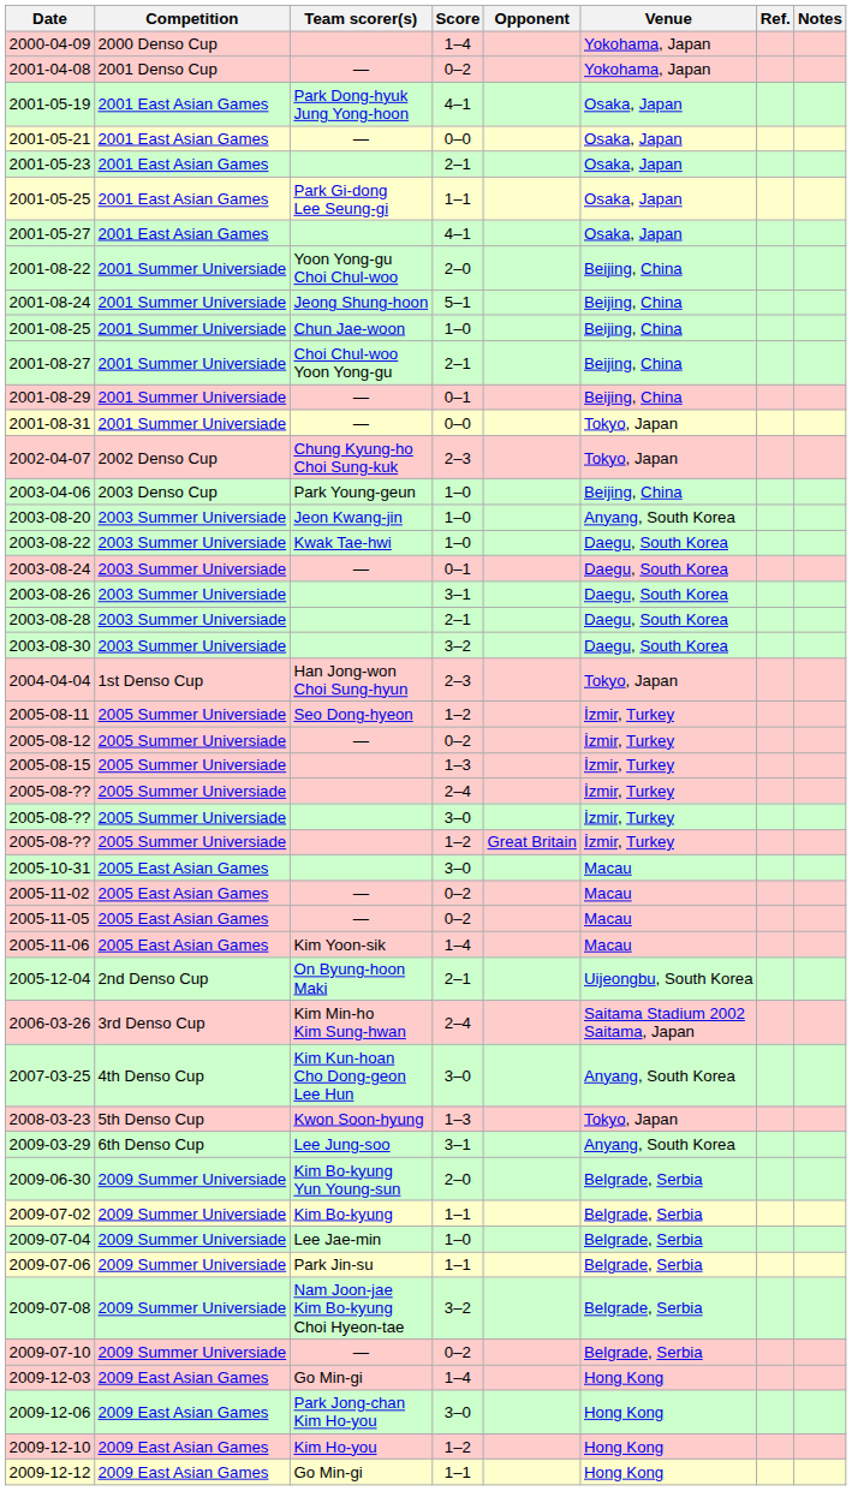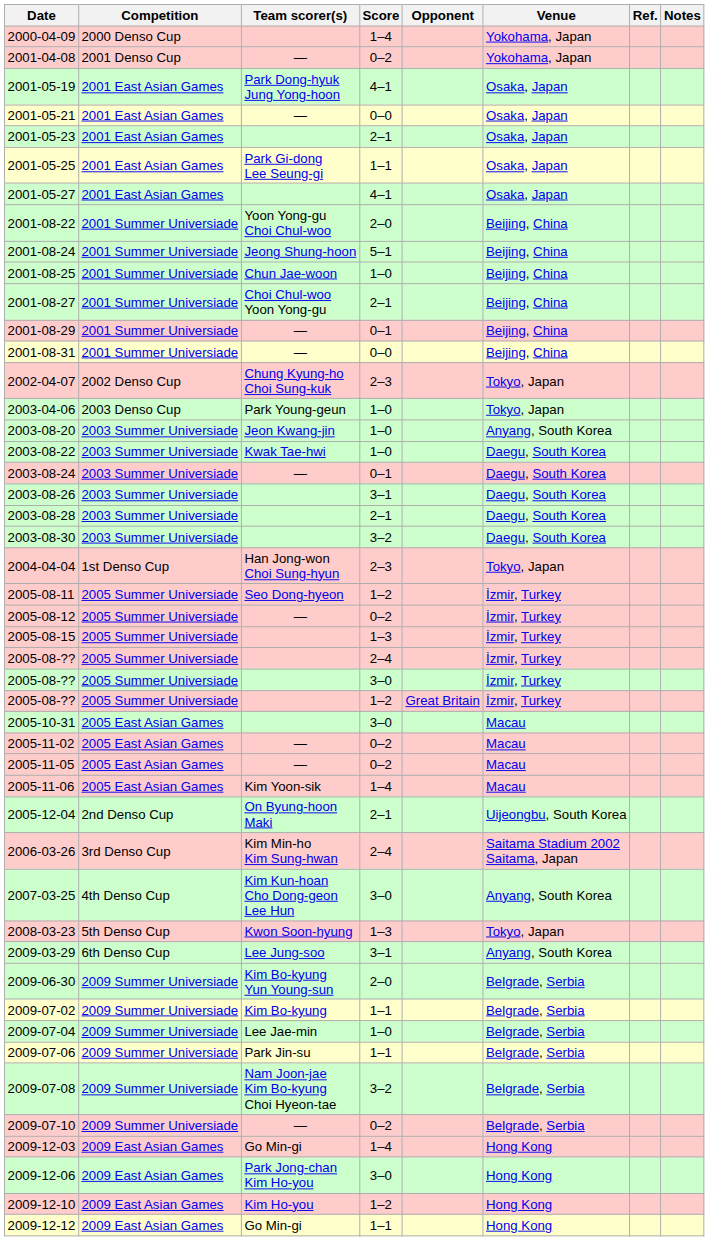 <table class="wikitable" style="font-size:88%;">
 <tr>
 <th>Date</th>
 <th>Competition</th>
 <th>Team scorer(s)</th>
 <th>Score</th>
 <th>Opponent</th>
 <th>Venue</th>
 <th>Ref.</th>
 <th>Notes</th>
 </tr>
 <tr bgcolor="#ffcccc">
 <td>2000-04-09</td>
 <td>2000 Denso Cup</td>
 <td></td>
 <td align="center">1–4</td>
 <td></td>
 <td><a href='#'>Yokohama</a>, Japan</td>
 <td></td>
 <td></td>
 </tr>
 <tr bgcolor="#ffcccc">
 <td>2001-04-08</td>
 <td>2001 Denso Cup</td>
 <td align="center">—</td>
 <td align="center">0–2</td>
 <td></td>
 <td><a href='#'>Yokohama</a>, Japan</td>
 <td></td>
 <td></td>
 </tr>
 <tr bgcolor="#ccffcc">
 <td>2001-05-19</td>
 <td><a href='#'>2001 East Asian Games</a></td>
 <td><a href='#'>Park Dong-hyuk</a> <br><a href='#'>Jung Yong-hoon</a> </td>
 <td style="text-align:center;">4–1</td>
 <td></td>
 <td><a href='#'>Osaka</a>, <a href='#'>Japan</a></td>
 <td></td>
 <td></td>
 </tr>
 <tr bgcolor="#ffffcc">
 <td>2001-05-21</td>
 <td><a href='#'>2001 East Asian Games</a></td>
 <td align="center">—</td>
 <td style="text-align:center;">0–0</td>
 <td></td>
 <td><a href='#'>Osaka</a>, <a href='#'>Japan</a></td>
 <td></td>
 <td></td>
 </tr>
 <tr bgcolor="#ccffcc">
 <td>2001-05-23</td>
 <td><a href='#'>2001 East Asian Games</a></td>
 <td></td>
 <td style="text-align:center;">2–1</td>
 <td></td>
 <td><a href='#'>Osaka</a>, <a href='#'>Japan</a></td>
 <td></td>
 <td></td>
 </tr>
 <tr bgcolor="#ffffcc">
 <td>2001-05-25</td>
 <td><a href='#'>2001 East Asian Games</a></td>
 <td><a href='#'>Park Gi-dong</a> <br><a href='#'>Lee Seung-gi</a> </td>
 <td style="text-align:center;">1–1 <br></td>
 <td></td>
 <td><a href='#'>Osaka</a>, <a href='#'>Japan</a></td>
 <td></td>
 <td></td>
 </tr>
 <tr bgcolor="#ccffcc">
 <td>2001-05-27</td>
 <td><a href='#'>2001 East Asian Games</a></td>
 <td></td>
 <td style="text-align:center;">4–1</td>
 <td></td>
 <td><a href='#'>Osaka</a>, <a href='#'>Japan</a></td>
 <td></td>
 <td></td>
 </tr>
 <tr bgcolor="#ccffcc">
 <td>2001-08-22</td>
 <td><a href='#'>2001 Summer Universiade</a></td>
 <td>Yoon Yong-gu <br><a href='#'>Choi Chul-woo</a> </td>
 <td align="center">2–0</td>
 <td></td>
 <td><a href='#'>Beijing</a>, <a href='#'>China</a></td>
 <td></td>
 <td></td>
 </tr>
 <tr bgcolor="#ccffcc">
 <td>2001-08-24</td>
 <td><a href='#'>2001 Summer Universiade</a></td>
 <td><a href='#'>Jeong Shung-hoon</a> </td>
 <td align="center">5–1</td>
 <td></td>
 <td><a href='#'>Beijing</a>, <a href='#'>China</a></td>
 <td></td>
 <td></td>
 </tr>
 <tr bgcolor="#ccffcc">
 <td>2001-08-25</td>
 <td><a href='#'>2001 Summer Universiade</a></td>
 <td><a href='#'>Chun Jae-woon</a> </td>
 <td align="center">1–0</td>
 <td></td>
 <td><a href='#'>Beijing</a>, <a href='#'>China</a></td>
 <td></td>
 <td></td>
 </tr>
 <tr bgcolor="#ccffcc">
 <td>2001-08-27</td>
 <td><a href='#'>2001 Summer Universiade</a></td>
 <td><a href='#'>Choi Chul-woo</a> <br>Yoon Yong-gu </td>
 <td align="center">2–1</td>
 <td></td>
 <td><a href='#'>Beijing</a>, <a href='#'>China</a></td>
 <td></td>
 <td></td>
 </tr>
 <tr bgcolor="#ffcccc">
 <td>2001-08-29</td>
 <td><a href='#'>2001 Summer Universiade</a></td>
 <td align="center">—</td>
 <td align="center">0–1</td>
 <td></td>
 <td><a href='#'>Beijing</a>, <a href='#'>China</a></td>
 <td></td>
 <td></td>
 </tr>
 <tr bgcolor="#ffffcc">
 <td>2001-08-31</td>
 <td><a href='#'>2001 Summer Universiade</a></td>
 <td align="center">—</td>
 <td align="center">0–0<br></td>
 <td></td>
-<td><a href='#'>Tokyo</a>, Japan</td>
+<td><a href='#'>Beijing</a>, <a href='#'>China</a></td>
 <td></td>
 <td></td>
 </tr>
 <tr bgcolor="#ffcccc">
 <td>2002-04-07</td>
 <td>2002 Denso Cup</td>
 <td><a href='#'>Chung Kyung-ho</a> <br><a href='#'>Choi Sung-kuk</a> </td>
 <td align="center">2–3</td>
 <td></td>
 <td><a href='#'>Tokyo</a>, Japan</td>
 <td></td>
 <td></td>
 </tr>
 <tr bgcolor="#ccffcc">
 <td>2003-04-06</td>
 <td>2003 Denso Cup</td>
 <td>Park Young-geun </td>
 <td align="center">1–0</td>
 <td></td>
-<td><a href='#'>Beijing</a>, <a href='#'>China</a></td>
+<td><a href='#'>Tokyo</a>, Japan</td>
 <td></td>
 <td></td>
 </tr>
 <tr bgcolor="#ccffcc">
 <td>2003-08-20</td>
 <td><a href='#'>2003 Summer Universiade</a></td>
 <td><a href='#'>Jeon Kwang-jin</a> </td>
 <td align="center">1–0</td>
 <td></td>
 <td><a href='#'>Anyang</a>, South Korea</td>
 <td></td>
 <td></td>
 </tr>
 <tr bgcolor="#ccffcc">
 <td>2003-08-22</td>
 <td><a href='#'>2003 Summer Universiade</a></td>
 <td><a href='#'>Kwak Tae-hwi</a> </td>
 <td align="center">1–0</td>
 <td></td>
 <td><a href='#'>Daegu</a>, <a href='#'>South Korea</a></td>
 <td></td>
 <td></td>
 </tr>
 <tr bgcolor="#ffcccc">
 <td>2003-08-24</td>
 <td><a href='#'>2003 Summer Universiade</a></td>
 <td align="center">—</td>
 <td align="center">0–1</td>
 <td></td>
 <td><a href='#'>Daegu</a>, <a href='#'>South Korea</a></td>
 <td></td>
 <td></td>
 </tr>
 <tr bgcolor="#ccffcc">
 <td>2003-08-26</td>
 <td><a href='#'>2003 Summer Universiade</a></td>
 <td></td>
 <td align="center">3–1</td>
 <td></td>
 <td><a href='#'>Daegu</a>, <a href='#'>South Korea</a></td>
 <td></td>
 <td></td>
 </tr>
 <tr bgcolor="#ccffcc">
 <td>2003-08-28</td>
 <td><a href='#'>2003 Summer Universiade</a></td>
 <td></td>
 <td align="center">2–1</td>
 <td></td>
 <td><a href='#'>Daegu</a>, <a href='#'>South Korea</a></td>
 <td></td>
 <td></td>
 </tr>
 <tr bgcolor="#ccffcc">
 <td>2003-08-30</td>
 <td><a href='#'>2003 Summer Universiade</a></td>
 <td></td>
 <td align="center">3–2</td>
 <td></td>
 <td><a href='#'>Daegu</a>, <a href='#'>South Korea</a></td>
 <td></td>
 <td></td>
 </tr>
 <tr bgcolor="#ffcccc">
 <td>2004-04-04</td>
 <td>1st Denso Cup</td>
 <td>Han Jong-won <br><a href='#'>Choi Sung-hyun</a> </td>
 <td align="center">2–3</td>
 <td></td>
 <td><a href='#'>Tokyo</a>, Japan</td>
 <td></td>
 <td></td>
 </tr>
 <tr bgcolor="#ffcccc">
 <td>2005-08-11</td>
 <td><a href='#'>2005 Summer Universiade</a></td>
 <td><a href='#'>Seo Dong-hyeon</a> </td>
 <td align="center">1–2</td>
 <td></td>
 <td><a href='#'>İzmir</a>, <a href='#'>Turkey</a></td>
 <td></td>
 <td></td>
 </tr>
 <tr bgcolor="#ffcccc">
 <td>2005-08-12</td>
 <td><a href='#'>2005 Summer Universiade</a></td>
 <td align="center">—</td>
 <td align="center">0–2</td>
 <td></td>
 <td><a href='#'>İzmir</a>, <a href='#'>Turkey</a></td>
 <td></td>
 <td></td>
 </tr>
 <tr bgcolor="#ffcccc">
 <td>2005-08-15</td>
 <td><a href='#'>2005 Summer Universiade</a></td>
 <td></td>
 <td align="center">1–3</td>
 <td></td>
 <td><a href='#'>İzmir</a>, <a href='#'>Turkey</a></td>
 <td></td>
 <td></td>
 </tr>
 <tr bgcolor="#ffcccc">
 <td>2005-08-??</td>
 <td><a href='#'>2005 Summer Universiade</a></td>
 <td></td>
 <td align="center">2–4</td>
 <td></td>
 <td><a href='#'>İzmir</a>, <a href='#'>Turkey</a></td>
 <td></td>
 <td></td>
 </tr>
 <tr bgcolor="#ccffcc">
 <td>2005-08-??</td>
 <td><a href='#'>2005 Summer Universiade</a></td>
 <td></td>
 <td align="center">3–0</td>
 <td></td>
 <td><a href='#'>İzmir</a>, <a href='#'>Turkey</a></td>
 <td></td>
 <td></td>
 </tr>
 <tr bgcolor="#ffcccc">
 <td>2005-08-??</td>
 <td><a href='#'>2005 Summer Universiade</a></td>
 <td></td>
 <td align="center">1–2</td>
 <td> <a href='#'>Great Britain</a></td>
 <td><a href='#'>İzmir</a>, <a href='#'>Turkey</a></td>
 <td></td>
 <td></td>
 </tr>
 <tr bgcolor="#ccffcc">
 <td>2005-10-31</td>
 <td><a href='#'>2005 East Asian Games</a></td>
 <td></td>
 <td style="text-align:center;">3–0</td>
 <td></td>
 <td><a href='#'>Macau</a></td>
 <td></td>
 <td></td>
 </tr>
 <tr bgcolor="#ffcccc">
 <td>2005-11-02</td>
 <td><a href='#'>2005 East Asian Games</a></td>
 <td align="center">—</td>
 <td style="text-align:center;">0–2</td>
 <td></td>
 <td><a href='#'>Macau</a></td>
 <td></td>
 <td></td>
 </tr>
 <tr bgcolor="#ffcccc">
 <td>2005-11-05</td>
 <td><a href='#'>2005 East Asian Games</a></td>
 <td align="center">—</td>
 <td style="text-align:center;">0–2</td>
 <td></td>
 <td><a href='#'>Macau</a></td>
 <td></td>
 <td></td>
 </tr>
 <tr bgcolor="#ffcccc">
 <td>2005-11-06</td>
 <td><a href='#'>2005 East Asian Games</a></td>
 <td>Kim Yoon-sik </td>
 <td style="text-align:center;">1–4</td>
 <td></td>
 <td><a href='#'>Macau</a></td>
 <td></td>
 <td></td>
 </tr>
 <tr bgcolor="#ccffcc">
 <td>2005-12-04</td>
 <td>2nd Denso Cup</td>
 <td><a href='#'>On Byung-hoon</a> <br><a href='#'>Maki</a> </td>
 <td align="center">2–1</td>
 <td></td>
 <td><a href='#'>Uijeongbu</a>, South Korea</td>
 <td></td>
 <td></td>
 </tr>
 <tr bgcolor="#ffcccc">
 <td>2006-03-26</td>
 <td>3rd Denso Cup</td>
 <td>Kim Min-ho <br><a href='#'>Kim Sung-hwan</a> </td>
 <td align="center">2–4 </td>
 <td></td>
 <td><a href='#'>Saitama Stadium 2002</a><br><a href='#'>Saitama</a>, Japan</td>
 <td></td>
 <td></td>
 </tr>
 <tr bgcolor="#ccffcc">
 <td>2007-03-25</td>
 <td>4th Denso Cup</td>
 <td><a href='#'>Kim Kun-hoan</a> <br><a href='#'>Cho Dong-geon</a> <br><a href='#'>Lee Hun</a> </td>
 <td align="center">3–0</td>
 <td></td>
 <td><a href='#'>Anyang</a>, South Korea</td>
 <td></td>
 <td></td>
 </tr>
 <tr bgcolor="#ffcccc">
 <td>2008-03-23</td>
 <td>5th Denso Cup</td>
 <td><a href='#'>Kwon Soon-hyung</a> </td>
 <td align="center">1–3</td>
 <td></td>
 <td><a href='#'>Tokyo</a>, Japan</td>
 <td></td>
 <td></td>
 </tr>
 <tr bgcolor="#ccffcc">
 <td>2009-03-29</td>
 <td>6th Denso Cup</td>
 <td><a href='#'>Lee Jung-soo</a> </td>
 <td align="center">3–1</td>
 <td></td>
 <td><a href='#'>Anyang</a>, South Korea</td>
 <td></td>
 <td></td>
 </tr>
 <tr bgcolor="#ccffcc">
 <td>2009-06-30</td>
 <td><a href='#'>2009 Summer Universiade</a></td>
 <td><a href='#'>Kim Bo-kyung</a> <br><a href='#'>Yun Young-sun</a> </td>
 <td align="center">2–0</td>
 <td></td>
 <td><a href='#'>Belgrade</a>, <a href='#'>Serbia</a></td>
 <td></td>
 <td></td>
 </tr>
 <tr bgcolor="#ffffcc">
 <td>2009-07-02</td>
 <td><a href='#'>2009 Summer Universiade</a></td>
 <td><a href='#'>Kim Bo-kyung</a> </td>
 <td align="center">1–1</td>
 <td></td>
 <td><a href='#'>Belgrade</a>, <a href='#'>Serbia</a></td>
 <td></td>
 <td></td>
 </tr>
 <tr bgcolor="#ccffcc">
 <td>2009-07-04</td>
 <td><a href='#'>2009 Summer Universiade</a></td>
 <td>Lee Jae-min </td>
 <td align="center">1–0</td>
 <td></td>
 <td><a href='#'>Belgrade</a>, <a href='#'>Serbia</a></td>
 <td></td>
 <td></td>
 </tr>
 <tr bgcolor="#ffffcc">
 <td>2009-07-06</td>
 <td><a href='#'>2009 Summer Universiade</a></td>
 <td>Park Jin-su </td>
 <td align="center">1–1<br></td>
 <td></td>
 <td><a href='#'>Belgrade</a>, <a href='#'>Serbia</a></td>
 <td></td>
 <td></td>
 </tr>
 <tr bgcolor="#ccffcc">
 <td>2009-07-08</td>
 <td><a href='#'>2009 Summer Universiade</a></td>
 <td><a href='#'>Nam Joon-jae</a> <br><a href='#'>Kim Bo-kyung</a> <br>Choi Hyeon-tae </td>
 <td align="center">3–2</td>
 <td></td>
 <td><a href='#'>Belgrade</a>, <a href='#'>Serbia</a></td>
 <td></td>
 <td></td>
 </tr>
 <tr bgcolor="#ffcccc">
 <td>2009-07-10</td>
 <td><a href='#'>2009 Summer Universiade</a></td>
 <td align="center">—</td>
 <td align="center">0–2</td>
 <td></td>
 <td><a href='#'>Belgrade</a>, <a href='#'>Serbia</a></td>
 <td></td>
 <td></td>
 </tr>
 <tr bgcolor="#ffcccc">
 <td>2009-12-03</td>
 <td><a href='#'>2009 East Asian Games</a></td>
 <td>Go Min-gi </td>
 <td style="text-align:center;">1–4</td>
 <td></td>
 <td><a href='#'>Hong Kong</a></td>
 <td></td>
 <td></td>
 </tr>
 <tr bgcolor="#ccffcc">
 <td>2009-12-06</td>
 <td><a href='#'>2009 East Asian Games</a></td>
 <td><a href='#'>Park Jong-chan</a> <br><a href='#'>Kim Ho-you</a> </td>
 <td style="text-align:center;">3–0</td>
 <td></td>
 <td><a href='#'>Hong Kong</a></td>
 <td></td>
 <td></td>
 </tr>
 <tr bgcolor="#ffcccc">
 <td>2009-12-10</td>
 <td><a href='#'>2009 East Asian Games</a></td>
 <td><a href='#'>Kim Ho-you</a> </td>
 <td style="text-align:center;">1–2 </td>
 <td></td>
 <td><a href='#'>Hong Kong</a></td>
 <td></td>
 <td></td>
 </tr>
 <tr bgcolor="#ffffcc">
 <td>2009-12-12</td>
 <td><a href='#'>2009 East Asian Games</a></td>
 <td>Go Min-gi </td>
 <td style="text-align:center;">1–1<br></td>
 <td></td>
 <td><a href='#'>Hong Kong</a></td>
 <td></td>
 <td></td>
 </tr>
 </table>
